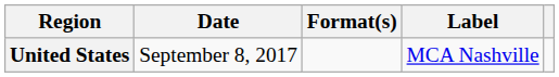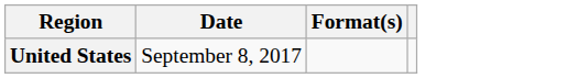 <table class="wikitable plainrowheaders">
 <tr>
 <th scope="col">Region</th>
 <th scope="col">Date</th>
 <th scope="col">Format(s)</th>
-<th scope="col">Label</th>
 <th scope="col"></th>
 </tr>
 <tr>
 <th scope="row">United States</th>
 <td>September 8, 2017</td>
 <td></td>
-<td><a href='#'>MCA Nashville</a></td>
 <td></td>
 </tr>
 </table>
